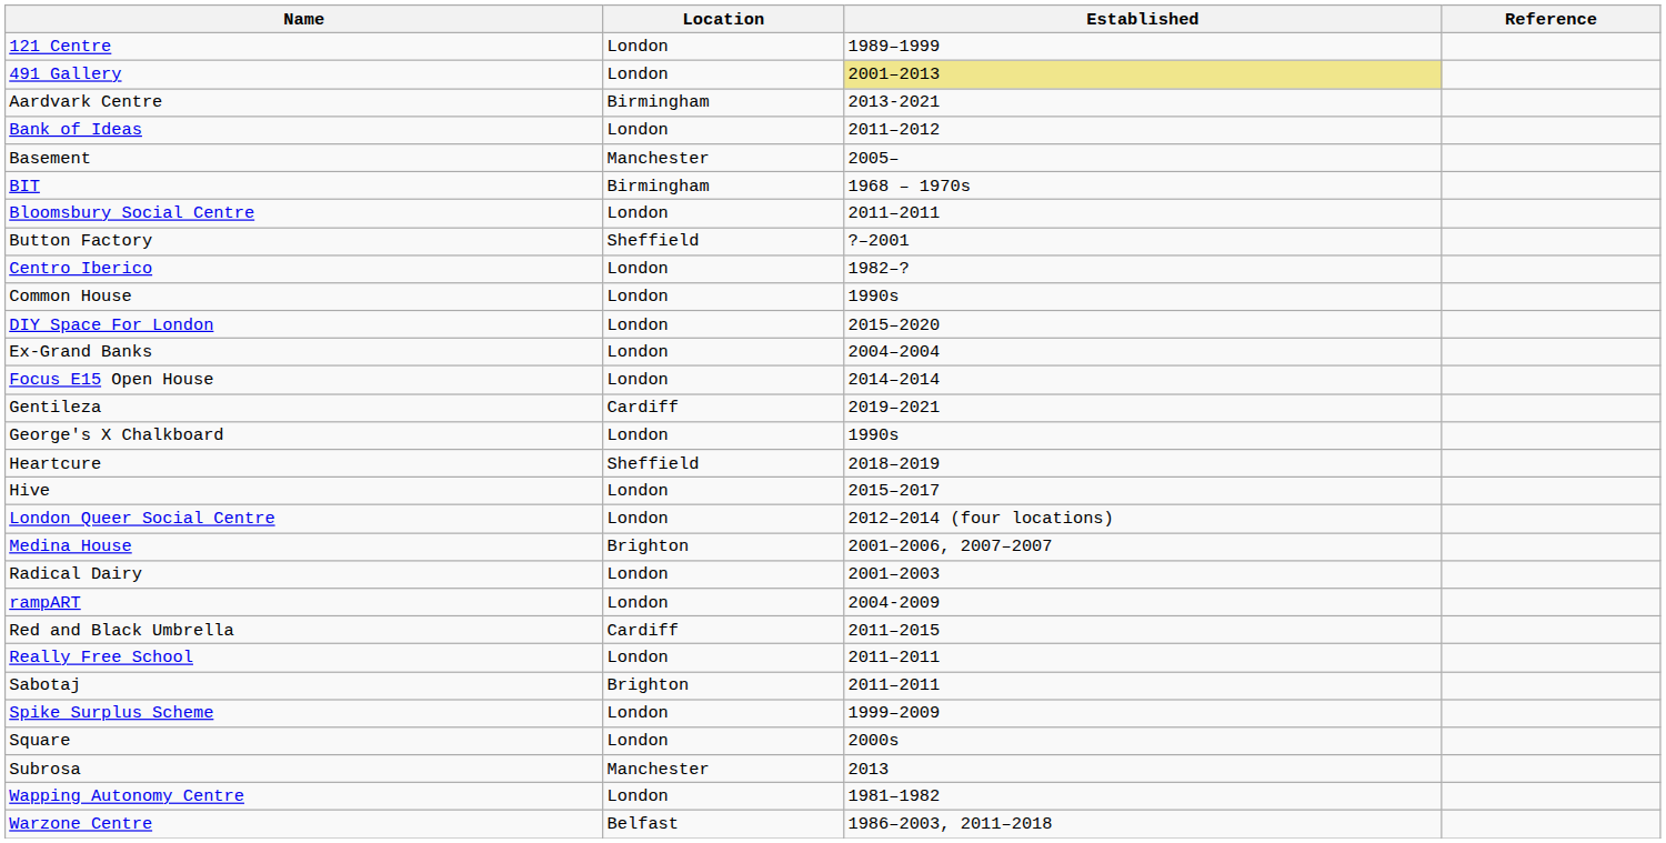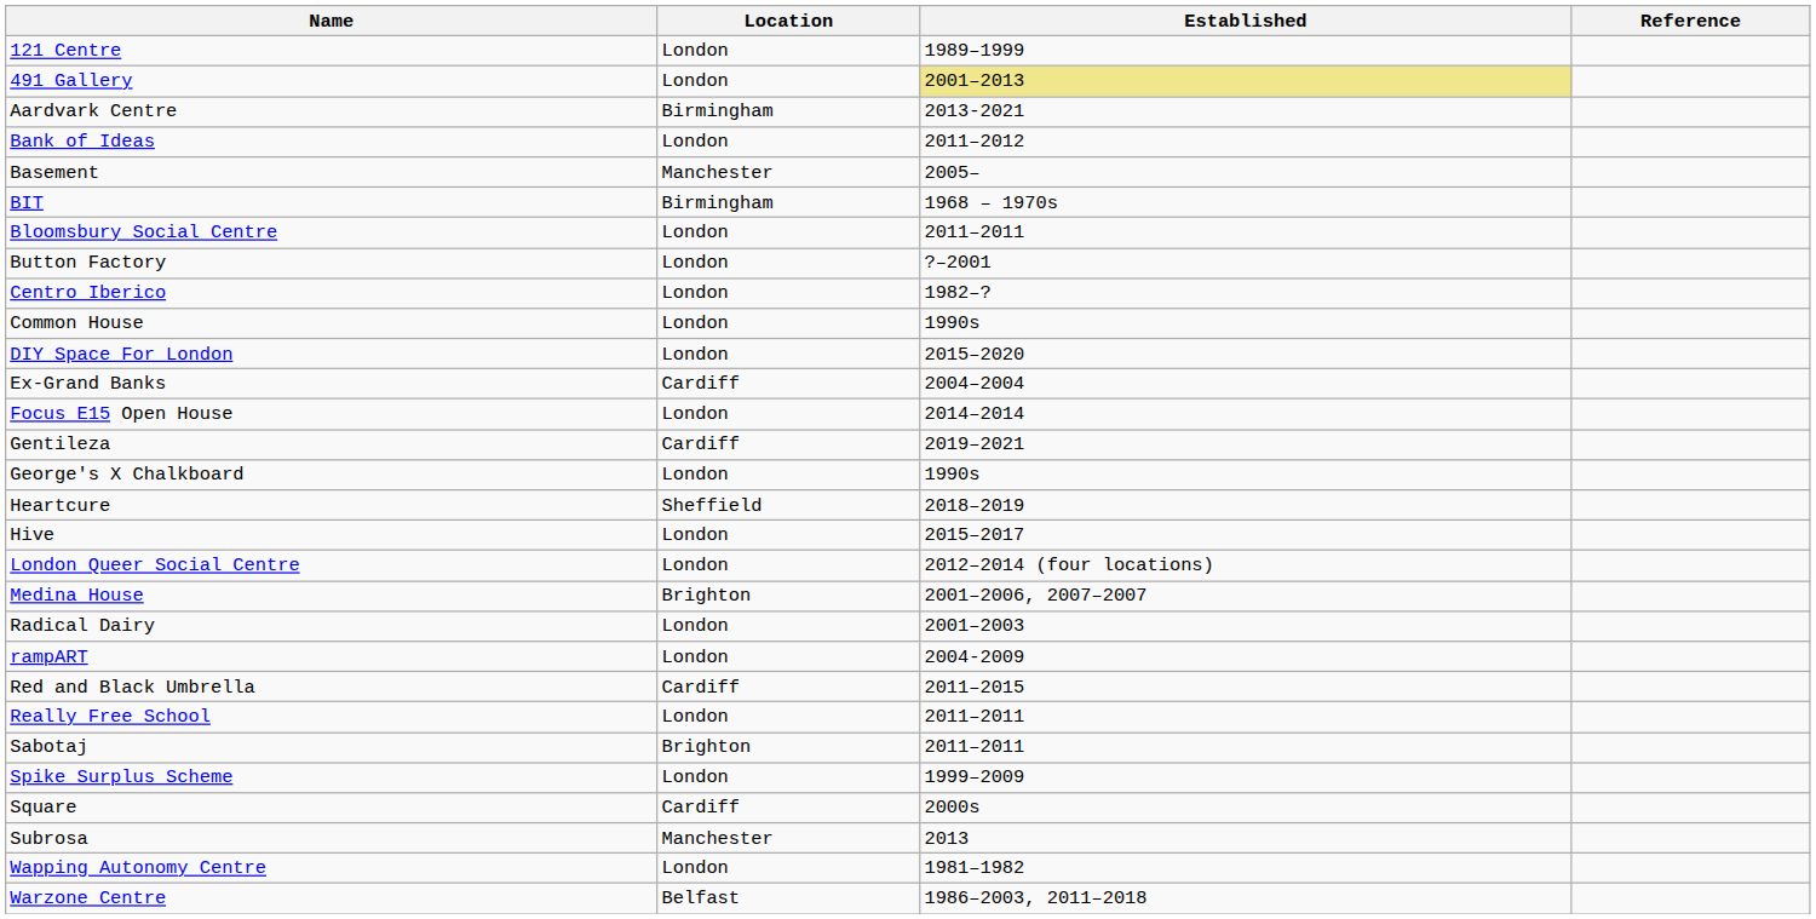 <table class="wikitable sortable" style="width: 100%;">
 <tr>
 <th>Name</th>
 <th>Location</th>
 <th>Established</th>
 <th>Reference</th>
 </tr>
 <tr>
 <td><a href='#'>121 Centre</a></td>
 <td>London</td>
 <td>1989–1999</td>
 <td></td>
 </tr>
 <tr>
 <td><a href='#'>491 Gallery</a></td>
 <td>London</td>
 <td style="background: khaki;">2001–2013</td>
 <td></td>
 </tr>
 <tr>
 <td>Aardvark Centre</td>
 <td>Birmingham</td>
 <td>2013-2021</td>
 <td></td>
 </tr>
 <tr>
 <td><a href='#'>Bank of Ideas</a></td>
 <td>London</td>
 <td>2011–2012</td>
 <td></td>
 </tr>
 <tr>
 <td>Basement</td>
 <td>Manchester</td>
 <td>2005–</td>
 <td></td>
 </tr>
 <tr>
 <td><a href='#'>BIT</a></td>
 <td>Birmingham</td>
 <td>1968 – 1970s</td>
 <td></td>
 </tr>
 <tr>
 <td><a href='#'>Bloomsbury Social Centre</a></td>
 <td>London</td>
 <td>2011–2011</td>
 <td></td>
 </tr>
 <tr>
 <td>Button Factory</td>
-<td>Sheffield</td>
+<td>London</td>
 <td>?–2001</td>
 <td></td>
 </tr>
 <tr>
 <td><a href='#'>Centro Iberico</a></td>
 <td>London</td>
 <td>1982–?</td>
 <td></td>
 </tr>
 <tr>
 <td>Common House</td>
 <td>London</td>
 <td>1990s</td>
 <td></td>
 </tr>
 <tr>
 <td><a href='#'>DIY Space For London</a></td>
 <td>London</td>
 <td>2015–2020</td>
 <td></td>
 </tr>
 <tr>
 <td>Ex-Grand Banks</td>
-<td>London</td>
+<td>Cardiff</td>
 <td>2004–2004</td>
 <td></td>
 </tr>
 <tr>
 <td><a href='#'>Focus E15</a> Open House</td>
 <td>London</td>
 <td>2014–2014</td>
 <td></td>
 </tr>
 <tr>
 <td>Gentileza</td>
 <td>Cardiff</td>
 <td>2019–2021</td>
 <td></td>
 </tr>
 <tr>
 <td>George's X Chalkboard</td>
 <td>London</td>
 <td>1990s</td>
 <td></td>
 </tr>
 <tr>
 <td>Heartcure</td>
 <td>Sheffield</td>
 <td>2018–2019</td>
 <td></td>
 </tr>
 <tr>
 <td>Hive</td>
 <td>London</td>
 <td>2015–2017</td>
 <td></td>
 </tr>
 <tr>
 <td><a href='#'>London Queer Social Centre</a></td>
 <td>London</td>
 <td>2012–2014 (four locations)</td>
 <td></td>
 </tr>
 <tr>
 <td><a href='#'>Medina House</a></td>
 <td>Brighton</td>
 <td>2001–2006, 2007–2007</td>
 <td></td>
 </tr>
 <tr>
 <td>Radical Dairy</td>
 <td>London</td>
 <td>2001–2003</td>
 <td></td>
 </tr>
 <tr>
 <td><a href='#'>rampART</a></td>
 <td>London</td>
 <td>2004-2009</td>
 <td></td>
 </tr>
 <tr>
 <td>Red and Black Umbrella</td>
 <td>Cardiff</td>
 <td>2011–2015</td>
 <td></td>
 </tr>
 <tr>
 <td><a href='#'>Really Free School</a></td>
 <td>London</td>
 <td>2011–2011</td>
 <td></td>
 </tr>
 <tr>
 <td>Sabotaj</td>
 <td>Brighton</td>
 <td>2011–2011</td>
 <td></td>
 </tr>
 <tr>
 <td><a href='#'>Spike Surplus Scheme</a></td>
 <td>London</td>
 <td>1999–2009</td>
 <td></td>
 </tr>
 <tr>
 <td>Square</td>
-<td>London</td>
+<td>Cardiff</td>
 <td>2000s</td>
 <td></td>
 </tr>
 <tr>
 <td>Subrosa</td>
 <td>Manchester</td>
 <td>2013</td>
 <td></td>
 </tr>
 <tr>
 <td><a href='#'>Wapping Autonomy Centre</a></td>
 <td>London</td>
 <td>1981–1982</td>
 <td></td>
 </tr>
 <tr>
 <td><a href='#'>Warzone Centre</a></td>
 <td>Belfast</td>
 <td>1986–2003, 2011–2018</td>
 <td></td>
 </tr>
 </table>
